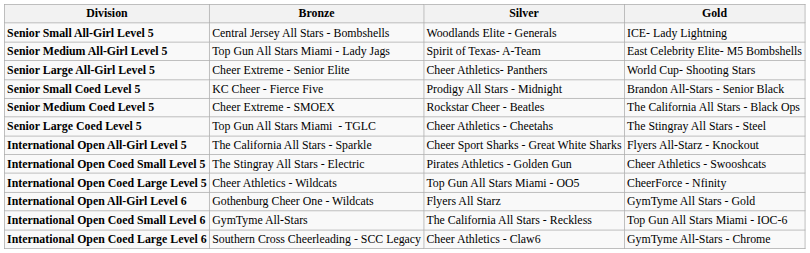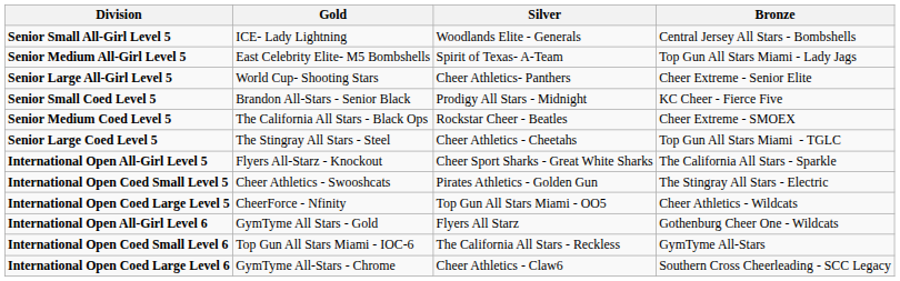 <table class="wikitable">
 <tr>
 <th><strong>Division</strong></th>
+<th><strong>Gold</strong></th>
+<th><strong>Silver</strong></th>
 <th><strong>Bronze</strong></th>
-<th><strong>Silver</strong></th>
-<th><strong>Gold</strong></th>
 </tr>
 <tr>
 <td><strong>Senior Small All-Girl Level 5</strong></td>
+<td>ICE- Lady Lightning</td>
+<td>Woodlands Elite - Generals</td>
 <td>Central Jersey All Stars - Bombshells</td>
-<td>Woodlands Elite - Generals</td>
-<td>ICE- Lady Lightning</td>
 </tr>
 <tr>
 <td><strong>Senior Medium All-Girl Level 5</strong></td>
+<td>East Celebrity Elite- M5 Bombshells</td>
+<td>Spirit of Texas- A-Team</td>
 <td>Top Gun All Stars Miami - Lady Jags</td>
-<td>Spirit of Texas- A-Team</td>
-<td>East Celebrity Elite- M5 Bombshells</td>
 </tr>
 <tr>
 <td><strong>Senior Large All-Girl Level 5</strong></td>
+<td>World Cup- Shooting Stars</td>
+<td>Cheer Athletics- Panthers</td>
 <td>Cheer Extreme - Senior Elite</td>
-<td>Cheer Athletics- Panthers</td>
-<td>World Cup- Shooting Stars</td>
 </tr>
 <tr>
 <td><strong>Senior Small Coed Level 5</strong></td>
+<td>Brandon All-Stars - Senior Black</td>
+<td>Prodigy All Stars - Midnight</td>
 <td>KC Cheer - Fierce Five</td>
-<td>Prodigy All Stars - Midnight</td>
-<td>Brandon All-Stars - Senior Black</td>
 </tr>
 <tr>
 <td><strong>Senior Medium Coed Level 5</strong></td>
+<td>The California All Stars - Black Ops</td>
+<td>Rockstar Cheer - Beatles</td>
 <td>Cheer Extreme - SMOEX</td>
-<td>Rockstar Cheer - Beatles</td>
-<td>The California All Stars - Black Ops</td>
 </tr>
 <tr>
 <td><strong>Senior Large Coed Level 5</strong></td>
+<td>The Stingray All Stars - Steel</td>
+<td>Cheer Athletics - Cheetahs</td>
 <td>Top Gun All Stars Miami  - TGLC</td>
-<td>Cheer Athletics - Cheetahs</td>
-<td>The Stingray All Stars - Steel</td>
 </tr>
 <tr>
 <td><strong>International Open All-Girl Level 5</strong></td>
+<td>Flyers All-Starz - Knockout</td>
+<td>Cheer Sport Sharks - Great White Sharks</td>
 <td>The California All Stars - Sparkle</td>
-<td>Cheer Sport Sharks - Great White Sharks</td>
-<td>Flyers All-Starz - Knockout</td>
 </tr>
 <tr>
 <td><strong>International Open Coed Small Level 5</strong></td>
+<td>Cheer Athletics - Swooshcats</td>
+<td>Pirates Athletics - Golden Gun</td>
 <td>The Stingray All Stars - Electric</td>
-<td>Pirates Athletics - Golden Gun</td>
-<td>Cheer Athletics - Swooshcats</td>
 </tr>
 <tr>
 <td><strong>International Open Coed Large Level 5</strong></td>
+<td>CheerForce - Nfinity</td>
+<td>Top Gun All Stars Miami - OO5</td>
 <td>Cheer Athletics - Wildcats</td>
-<td>Top Gun All Stars Miami - OO5</td>
-<td>CheerForce - Nfinity</td>
 </tr>
 <tr>
 <td><strong>International Open All-Girl Level 6</strong></td>
+<td>GymTyme All Stars - Gold</td>
+<td>Flyers All Starz</td>
 <td>Gothenburg Cheer One - Wildcats</td>
-<td>Flyers All Starz</td>
-<td>GymTyme All Stars - Gold</td>
 </tr>
 <tr>
 <td><strong>International Open Coed Small Level 6</strong></td>
+<td>Top Gun All Stars Miami - IOC-6</td>
+<td>The California All Stars - Reckless</td>
 <td>GymTyme All-Stars</td>
-<td>The California All Stars - Reckless</td>
-<td>Top Gun All Stars Miami - IOC-6</td>
 </tr>
 <tr>
 <td><strong>International Open Coed Large Level 6</strong></td>
+<td>GymTyme All-Stars - Chrome</td>
+<td>Cheer Athletics - Claw6</td>
 <td>Southern Cross Cheerleading - SCC Legacy</td>
-<td>Cheer Athletics - Claw6</td>
-<td>GymTyme All-Stars - Chrome</td>
 </tr>
 </table>
